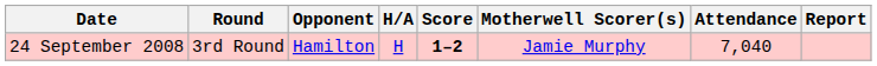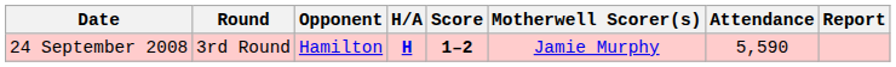 <table class="wikitable" style="text-align:center">
 <tr>
 <th>Date</th>
 <th>Round</th>
 <th>Opponent</th>
 <th>H/A</th>
 <th>Score</th>
 <th>Motherwell Scorer(s)</th>
 <th>Attendance</th>
 <th>Report</th>
 </tr>
 <tr bgcolor = "#ffcccc">
 <td>24 September 2008</td>
 <td>3rd Round</td>
 <td><a href='#'>Hamilton</a></td>
-<td><a href='#'>H</a></td>
+<td><strong><a href='#'>H</a></strong></td>
 <td><strong>1–2</strong></td>
 <td> <a href='#'>Jamie Murphy</a></td>
-<td>7,040</td>
+<td>5,590</td>
 <td></td>
 </tr>
 </table>
